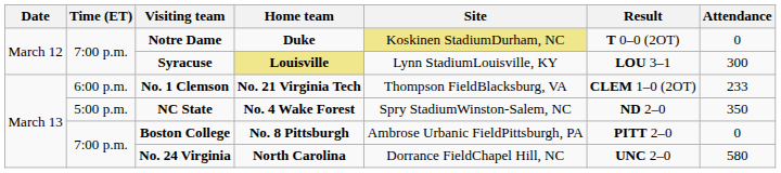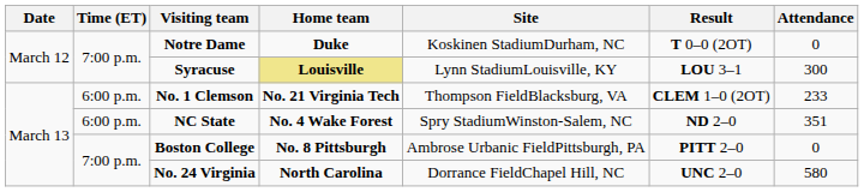 <table class="wikitable" style="font-size:95%; text-align: center;">
 <tr>
 <th>Date</th>
 <th>Time (ET)</th>
 <th>Visiting team</th>
 <th>Home team</th>
 <th>Site</th>
 <th>Result</th>
 <th>Attendance</th>
 </tr>
 <tr>
 <td rowspan=2>March 12</td>
 <td rowspan=2>7:00 p.m.</td>
 <td><strong>Notre Dame</strong></td>
 <td><strong>Duke</strong></td>
-<td style="background: khaki;">Koskinen StadiumDurham, NC</td>
+<td>Koskinen StadiumDurham, NC</td>
 <td><strong>T</strong> 0–0 (2OT)</td>
 <td>0</td>
 </tr>
 <tr>
 <td><strong>Syracuse</strong></td>
 <td style="background: khaki;"><strong>Louisville</strong></td>
 <td>Lynn StadiumLouisville, KY</td>
 <td><strong>LOU</strong> 3–1</td>
 <td>300</td>
 </tr>
 <tr>
 <td rowspan=4>March 13</td>
 <td>6:00 p.m.</td>
 <td><strong>No. 1 Clemson</strong></td>
 <td><strong>No. 21 Virginia Tech</strong></td>
 <td>Thompson FieldBlacksburg, VA</td>
 <td><strong>CLEM</strong> 1–0 (2OT)</td>
 <td>233</td>
 </tr>
 <tr>
-<td>5:00 p.m.</td>
+<td>6:00 p.m.</td>
 <td><strong>NC State</strong></td>
 <td><strong>No. 4 Wake Forest</strong></td>
 <td>Spry StadiumWinston-Salem, NC</td>
 <td><strong>ND</strong> 2–0</td>
-<td>350</td>
+<td>351</td>
 </tr>
 <tr>
 <td rowspan=2>7:00 p.m.</td>
 <td><strong>Boston College</strong></td>
 <td><strong>No. 8 Pittsburgh</strong></td>
 <td>Ambrose Urbanic FieldPittsburgh, PA</td>
 <td><strong>PITT</strong> 2–0</td>
 <td>0</td>
 </tr>
 <tr>
 <td><strong> No. 24 Virginia</strong></td>
 <td><strong>North Carolina</strong></td>
 <td>Dorrance FieldChapel Hill, NC</td>
 <td><strong>UNC</strong> 2–0</td>
 <td>580</td>
 </tr>
 </table>
